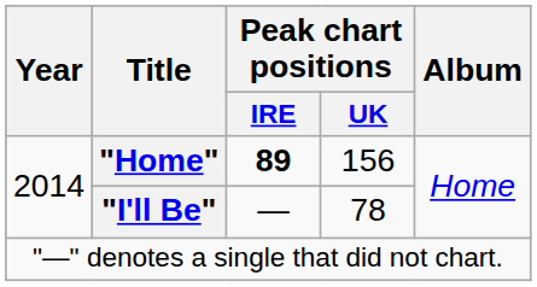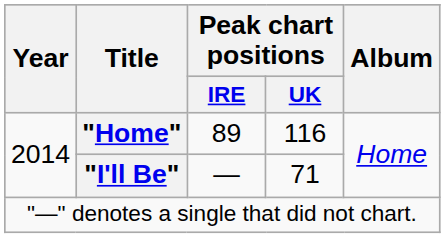 <table class="wikitable plainrowheaders" style="text-align:center">
 <tr>
 <th scope="col" rowspan="2" style="width:1em;">Year</th>
 <th scope="col" rowspan="2">Title</th>
 <th scope="col" colspan="2">Peak chart positions</th>
 <th scope="col" rowspan="2">Album</th>
 </tr>
 <tr>
 <th scope="col" style="width:3em;font-size:85%;"><a href='#'>IRE</a><br></th>
 <th scope="col" style="width:3em;font-size:85%;"><a href='#'>UK</a><br></th>
 </tr>
 <tr>
 <td rowspan="2">2014</td>
 <th scope="row">"<a href='#'>Home</a>"</th>
-<td><strong>89</strong></td>
-<td>156</td>
+<td>89</td>
+<td>116</td>
 <td rowspan="2"><em><a href='#'>Home</a></em></td>
 </tr>
 <tr>
 <th scope="row">"<a href='#'>I'll Be</a>"</th>
 <td>—</td>
-<td>78</td>
+<td>71</td>
 </tr>
 <tr>
 <td colspan="18" style="font-size:85%">"—" denotes a single that did not chart.</td>
 </tr>
 </table>
